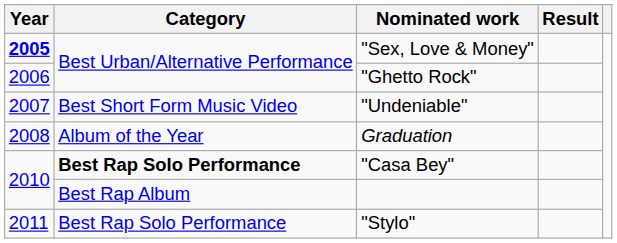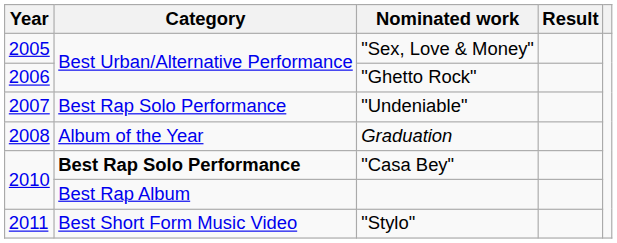 <table class="wikitable">
 <tr>
 <th>Year</th>
 <th>Category</th>
 <th>Nominated work</th>
 <th>Result</th>
 <th scope="col" class="unsortable"></th>
 </tr>
 <tr>
-<td><strong><a href='#'>2005</a></strong></td>
+<td><a href='#'>2005</a></td>
 <td rowspan="2"><a href='#'>Best Urban/Alternative Performance</a></td>
 <td>"Sex, Love & Money"</td>
 <td></td>
 <td style="text-align: center;" rowspan="7"></td>
 </tr>
 <tr>
 <td><a href='#'>2006</a></td>
 <td>"Ghetto Rock"</td>
 <td></td>
 </tr>
 <tr>
 <td><a href='#'>2007</a></td>
-<td><a href='#'>Best Short Form Music Video</a></td>
+<td><a href='#'>Best Rap Solo Performance</a></td>
 <td>"Undeniable"</td>
 <td></td>
 </tr>
 <tr>
 <td><a href='#'>2008</a></td>
 <td><a href='#'>Album of the Year</a></td>
 <td><em>Graduation</em> </td>
 <td></td>
 </tr>
 <tr>
 <td rowspan="2"><a href='#'>2010</a></td>
 <td><strong>Best Rap Solo Performance</strong></td>
 <td>"Casa Bey"</td>
 <td></td>
 </tr>
 <tr>
 <td><a href='#'>Best Rap Album</a></td>
 <td><em></em></td>
 <td></td>
 </tr>
 <tr>
 <td><a href='#'>2011</a></td>
-<td><a href='#'>Best Rap Solo Performance</a></td>
+<td><a href='#'>Best Short Form Music Video</a></td>
 <td>"Stylo" </td>
 <td></td>
 </tr>
 </table>
